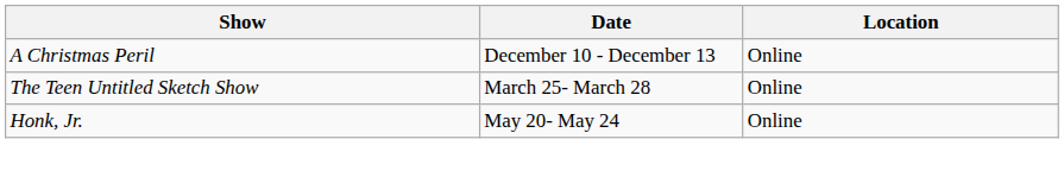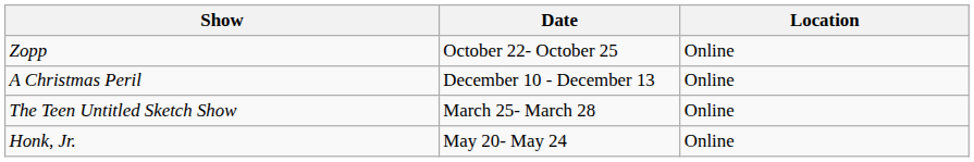 <table class="wikitable" style="font-size:90%; width:60%">
 <tr>
 <th style="width:45%;">Show</th>
 <th style="width:25%;">Date</th>
 <th style="width:30%;">Location</th>
+</tr>
+<tr>
+<td><em>Zopp</em></td>
+<td>October 22- October 25</td>
+<td>Online</td>
 </tr>
 <tr>
 <td><em>A Christmas Peril</em></td>
 <td>December 10 - December 13</td>
 <td>Online</td>
 </tr>
 <tr>
 <td><em>The Teen Untitled Sketch Show</em></td>
 <td>March 25- March 28</td>
 <td>Online</td>
 </tr>
 <tr>
 <td><em>Honk, Jr.</em></td>
 <td>May 20- May 24</td>
 <td>Online</td>
 </tr>
 </table>
